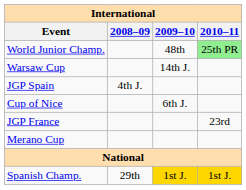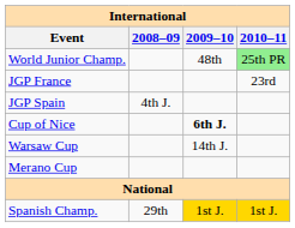 <table class="wikitable" style="text-align:center">
 <tr>
 <th colspan="4" style="background-color: #ffdead; " align="center"><strong>International</strong></th>
 </tr>
 <tr>
 <th>Event</th>
 <th><a href='#'>2008–09</a></th>
 <th><a href='#'>2009–10</a></th>
 <th><a href='#'>2010–11</a></th>
 </tr>
 <tr>
 <td align=left><a href='#'>World Junior Champ.</a></td>
 <td></td>
 <td>48th</td>
 <td style="background: lightgreen;">25th PR</td>
 </tr>
 <tr>
-<td align=left><a href='#'>Warsaw Cup</a></td>
+<td align=left><a href='#'>JGP France</a></td>
 <td></td>
-<td>14th J.</td>
 <td></td>
+<td>23rd</td>
 </tr>
 <tr>
 <td align=left><a href='#'>JGP Spain</a></td>
 <td>4th J.</td>
 <td></td>
 <td></td>
 </tr>
 <tr>
 <td align=left><a href='#'>Cup of Nice</a></td>
 <td></td>
-<td>6th J.</td>
+<td><strong>6th J.</strong></td>
 <td></td>
 </tr>
 <tr>
-<td align=left><a href='#'>JGP France</a></td>
+<td align=left><a href='#'>Warsaw Cup</a></td>
 <td></td>
+<td>14th J.</td>
 <td></td>
-<td>23rd</td>
 </tr>
 <tr>
 <td align=left><a href='#'>Merano Cup</a></td>
 <td></td>
 <td></td>
 <td></td>
 </tr>
 <tr>
 <th colspan="4" style="background-color: #ffdead; " align="center"><strong>National</strong></th>
 </tr>
 <tr>
 <td align=left><a href='#'>Spanish Champ.</a></td>
 <td>29th</td>
 <td bgcolor=gold>1st J.</td>
 <td bgcolor=gold>1st J.</td>
 </tr>
 </table>
